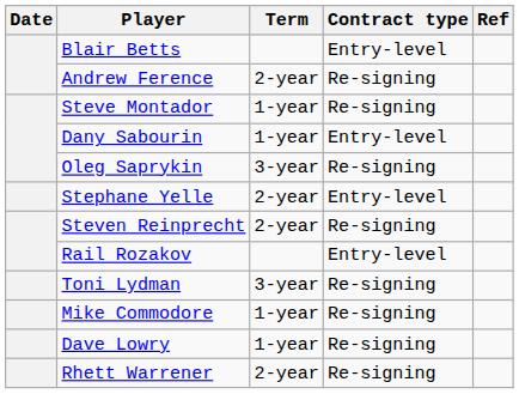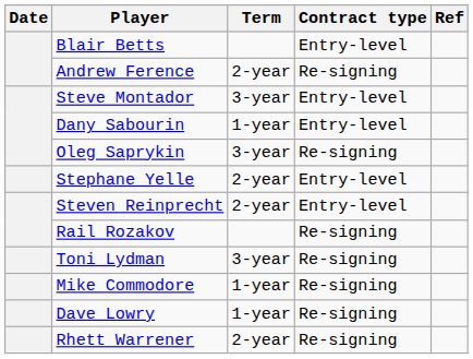 <table class="wikitable plainrowheaders">
 <tr style="background:#ddd; text-align:center;">
 <th>Date</th>
 <th>Player</th>
 <th>Term</th>
 <th>Contract type</th>
 <th>Ref</th>
 </tr>
 <tr>
 <th scope="row" rowspan=2></th>
 <td><a href='#'>Blair Betts</a></td>
 <td></td>
 <td>Entry-level</td>
 <td></td>
 </tr>
 <tr>
 <td><a href='#'>Andrew Ference</a></td>
 <td>2-year</td>
 <td>Re-signing</td>
 <td></td>
 </tr>
 <tr>
 <th scope="row" rowspan=3></th>
 <td><a href='#'>Steve Montador</a></td>
-<td>1-year</td>
-<td>Re-signing</td>
+<td>3-year</td>
+<td>Entry-level</td>
 <td></td>
 </tr>
 <tr>
 <td><a href='#'>Dany Sabourin</a></td>
 <td>1-year</td>
 <td>Entry-level</td>
 <td></td>
 </tr>
 <tr>
 <td><a href='#'>Oleg Saprykin</a></td>
 <td>3-year</td>
 <td>Re-signing</td>
 <td></td>
 </tr>
 <tr>
 <th scope="row"></th>
 <td><a href='#'>Stephane Yelle</a></td>
 <td>2-year</td>
 <td>Entry-level</td>
 <td></td>
 </tr>
 <tr>
 <th scope="row" rowspan=2></th>
 <td><a href='#'>Steven Reinprecht</a></td>
 <td>2-year</td>
-<td>Re-signing</td>
+<td>Entry-level</td>
 <td></td>
 </tr>
 <tr>
 <td><a href='#'>Rail Rozakov</a></td>
 <td></td>
-<td>Entry-level</td>
+<td>Re-signing</td>
 <td></td>
 </tr>
 <tr>
 <th scope="row"></th>
 <td><a href='#'>Toni Lydman</a></td>
 <td>3-year</td>
 <td>Re-signing</td>
 <td></td>
 </tr>
 <tr>
 <th scope="row"></th>
 <td><a href='#'>Mike Commodore</a></td>
 <td>1-year</td>
 <td>Re-signing</td>
 <td></td>
 </tr>
 <tr>
 <th scope="row"></th>
 <td><a href='#'>Dave Lowry</a></td>
 <td>1-year</td>
 <td>Re-signing</td>
 <td></td>
 </tr>
 <tr>
 <th scope="row"></th>
 <td><a href='#'>Rhett Warrener</a></td>
 <td>2-year</td>
 <td>Re-signing</td>
 <td></td>
 </tr>
 </table>
